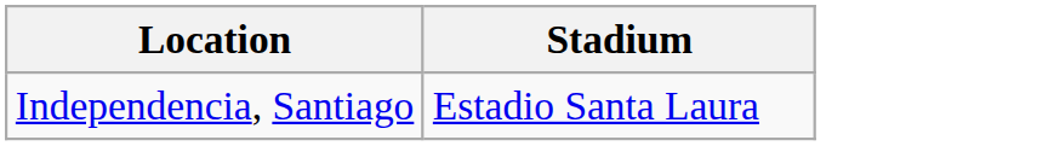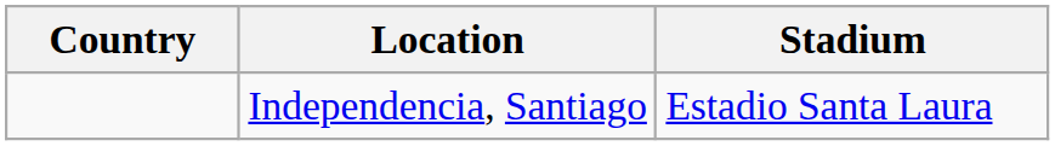 <table class="wikitable" style="text-align:left; font-size: 95%">
 <tr>
+<th>Country</th>
 <th>Location</th>
 <th>Stadium</th>
 </tr>
 <tr>
+<td style="width: 80px;"></td>
 <td><a href='#'>Independencia</a>, <a href='#'>Santiago</a></td>
 <td style="width: 140px;"><a href='#'>Estadio Santa Laura</a></td>
 </tr>
 </table>
